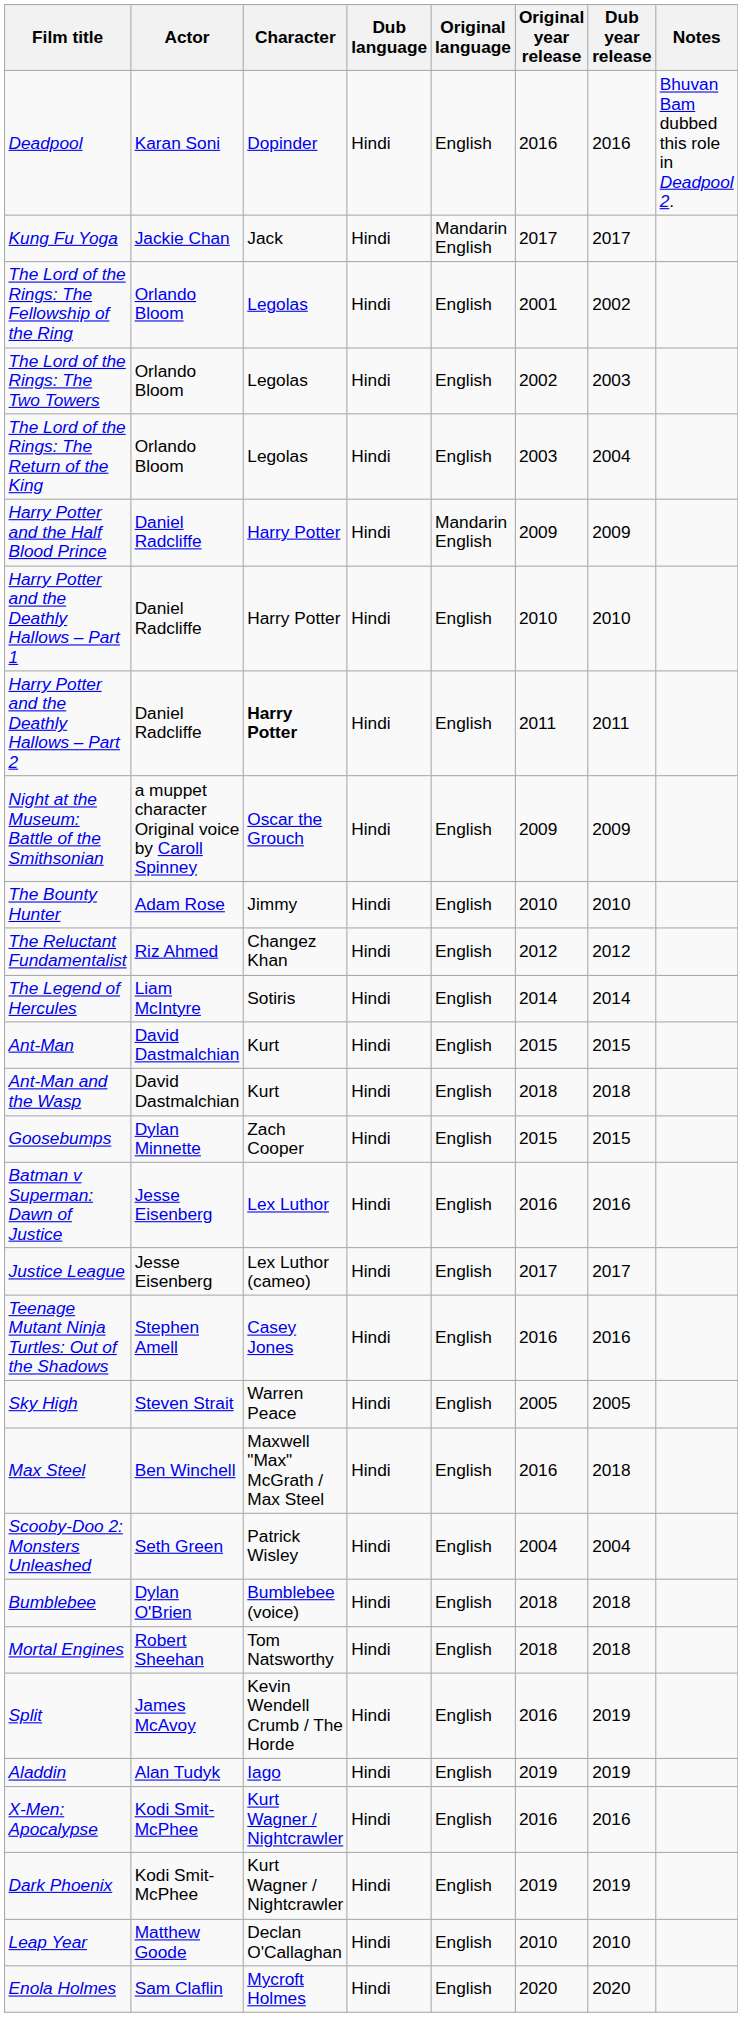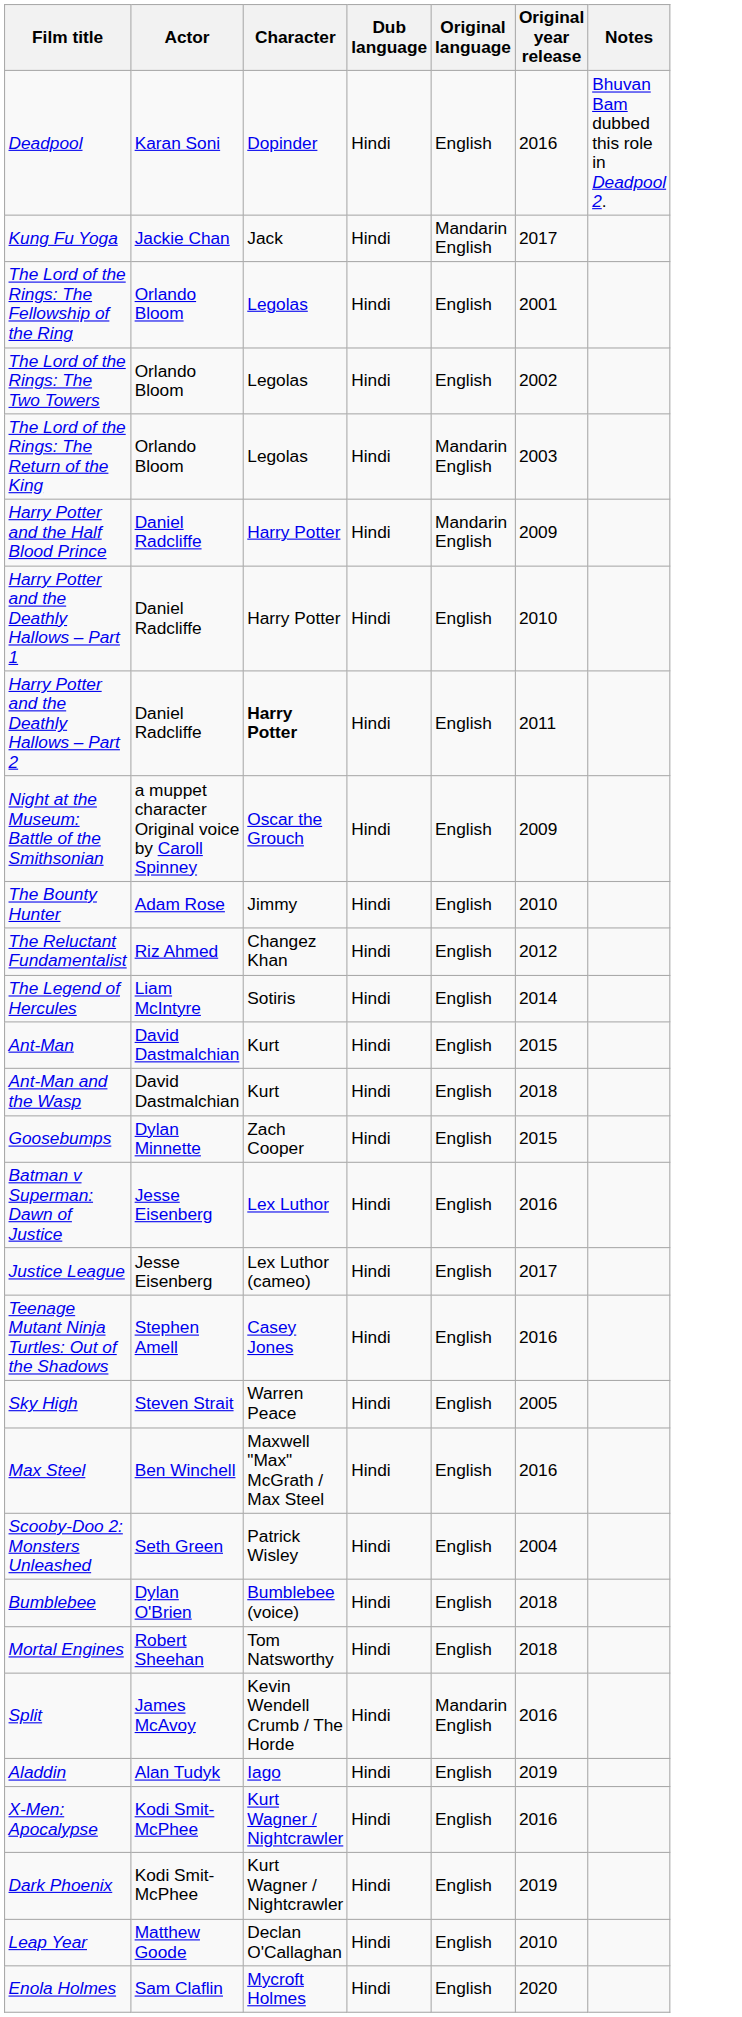 <table class="wikitable sortable">
 <tr>
 <th>Film title</th>
 <th>Actor</th>
 <th>Character</th>
 <th>Dub language</th>
 <th>Original language</th>
 <th>Original year release</th>
-<th>Dub year release</th>
 <th>Notes</th>
 </tr>
 <tr>
 <td><a href='#'><em>Deadpool</em></a></td>
 <td><a href='#'>Karan Soni</a></td>
 <td><a href='#'>Dopinder</a></td>
 <td>Hindi</td>
 <td>English</td>
-<td>2016</td>
 <td>2016</td>
 <td><a href='#'>Bhuvan Bam</a> dubbed this role in <em><a href='#'>Deadpool 2</a></em>.</td>
 </tr>
 <tr>
 <td><em><a href='#'>Kung Fu Yoga</a></em></td>
 <td><a href='#'>Jackie Chan</a></td>
 <td>Jack</td>
 <td>Hindi</td>
 <td>Mandarin<br>English</td>
 <td>2017</td>
-<td>2017</td>
 <td></td>
 </tr>
 <tr>
 <td><em><a href='#'>The Lord of the Rings: The Fellowship of the Ring</a></em></td>
 <td><a href='#'>Orlando Bloom</a></td>
 <td><a href='#'>Legolas</a></td>
 <td>Hindi</td>
 <td>English</td>
 <td>2001</td>
-<td>2002</td>
 <td></td>
 </tr>
 <tr>
 <td><em><a href='#'>The Lord of the Rings: The Two Towers</a></em></td>
 <td>Orlando Bloom</td>
 <td>Legolas</td>
 <td>Hindi</td>
 <td>English</td>
 <td>2002</td>
-<td>2003</td>
 <td></td>
 </tr>
 <tr>
 <td><em><a href='#'>The Lord of the Rings: The Return of the King</a></em></td>
 <td>Orlando Bloom</td>
 <td>Legolas</td>
 <td>Hindi</td>
-<td>English</td>
+<td>Mandarin<br>English</td>
 <td>2003</td>
-<td>2004</td>
 <td></td>
 </tr>
 <tr>
 <td><a href='#'><em>Harry Potter and the Half Blood Prince</em></a></td>
 <td><a href='#'>Daniel Radcliffe</a></td>
 <td><a href='#'>Harry Potter</a></td>
 <td>Hindi</td>
 <td>Mandarin<br>English</td>
-<td>2009</td>
 <td>2009</td>
 <td></td>
 </tr>
 <tr>
 <td><em><a href='#'>Harry Potter and the Deathly Hallows – Part 1</a></em></td>
 <td>Daniel Radcliffe</td>
 <td>Harry Potter</td>
 <td>Hindi</td>
 <td>English</td>
 <td>2010</td>
-<td>2010</td>
 <td></td>
 </tr>
 <tr>
 <td><em><a href='#'>Harry Potter and the Deathly Hallows – Part 2</a></em></td>
 <td>Daniel Radcliffe</td>
 <td><strong>Harry Potter</strong></td>
 <td>Hindi</td>
 <td>English</td>
-<td>2011</td>
 <td>2011</td>
 <td></td>
 </tr>
 <tr>
 <td><em><a href='#'>Night at the Museum: Battle of the Smithsonian</a></em></td>
 <td>a muppet character Original voice by  <a href='#'>Caroll Spinney</a></td>
 <td><a href='#'>Oscar the Grouch</a></td>
 <td>Hindi</td>
 <td>English</td>
 <td>2009</td>
-<td>2009</td>
 <td></td>
 </tr>
 <tr>
 <td><a href='#'><em>The Bounty Hunter</em></a></td>
 <td><a href='#'>Adam Rose</a></td>
 <td>Jimmy</td>
 <td>Hindi</td>
 <td>English</td>
-<td>2010</td>
 <td>2010</td>
 <td></td>
 </tr>
 <tr>
 <td><a href='#'><em>The Reluctant Fundamentalist</em></a></td>
 <td><a href='#'>Riz Ahmed</a></td>
 <td>Changez Khan</td>
 <td>Hindi</td>
 <td>English</td>
 <td>2012</td>
-<td>2012</td>
 <td></td>
 </tr>
 <tr>
 <td><em><a href='#'>The Legend of Hercules</a></em></td>
 <td><a href='#'>Liam McIntyre</a></td>
 <td>Sotiris</td>
 <td>Hindi</td>
 <td>English</td>
-<td>2014</td>
 <td>2014</td>
 <td></td>
 </tr>
 <tr>
 <td><a href='#'><em>Ant-Man</em></a></td>
 <td><a href='#'>David Dastmalchian</a></td>
 <td>Kurt</td>
 <td>Hindi</td>
 <td>English</td>
 <td>2015</td>
-<td>2015</td>
 <td></td>
 </tr>
 <tr>
 <td><em><a href='#'>Ant-Man and the Wasp</a></em></td>
 <td>David Dastmalchian</td>
 <td>Kurt</td>
 <td>Hindi</td>
 <td>English</td>
-<td>2018</td>
 <td>2018</td>
 <td></td>
 </tr>
 <tr>
 <td><a href='#'><em>Goosebumps</em></a></td>
 <td><a href='#'>Dylan Minnette</a></td>
 <td>Zach Cooper</td>
 <td>Hindi</td>
 <td>English</td>
 <td>2015</td>
-<td>2015</td>
 <td></td>
 </tr>
 <tr>
 <td><em><a href='#'>Batman v Superman: Dawn of Justice</a></em></td>
 <td><a href='#'>Jesse Eisenberg</a></td>
 <td><a href='#'>Lex Luthor</a></td>
 <td>Hindi</td>
 <td>English</td>
-<td>2016</td>
 <td>2016</td>
 <td></td>
 </tr>
 <tr>
 <td><a href='#'><em>Justice League</em></a></td>
 <td>Jesse Eisenberg</td>
 <td>Lex Luthor (cameo)</td>
 <td>Hindi</td>
 <td>English</td>
 <td>2017</td>
-<td>2017</td>
 <td></td>
 </tr>
 <tr>
 <td><em><a href='#'>Teenage Mutant Ninja Turtles: Out of the Shadows</a></em></td>
 <td><a href='#'>Stephen Amell</a></td>
 <td><a href='#'>Casey Jones</a></td>
 <td>Hindi</td>
 <td>English</td>
-<td>2016</td>
 <td>2016</td>
 <td></td>
 </tr>
 <tr>
 <td><a href='#'><em>Sky High</em></a></td>
 <td><a href='#'>Steven Strait</a></td>
 <td>Warren Peace</td>
 <td>Hindi</td>
 <td>English</td>
 <td>2005</td>
-<td>2005</td>
 <td></td>
 </tr>
 <tr>
 <td><a href='#'><em>Max Steel</em></a></td>
 <td><a href='#'>Ben Winchell</a></td>
 <td>Maxwell "Max" McGrath / Max Steel</td>
 <td>Hindi</td>
 <td>English</td>
 <td>2016</td>
-<td>2018</td>
 <td></td>
 </tr>
 <tr>
 <td><em><a href='#'>Scooby-Doo 2: Monsters Unleashed</a></em></td>
 <td><a href='#'>Seth Green</a></td>
 <td>Patrick Wisley</td>
 <td>Hindi</td>
 <td>English</td>
-<td>2004</td>
 <td>2004</td>
 <td></td>
 </tr>
 <tr>
 <td><a href='#'><em>Bumblebee</em></a></td>
 <td><a href='#'>Dylan O'Brien</a></td>
 <td><a href='#'>Bumblebee</a><br>(voice)</td>
 <td>Hindi</td>
 <td>English</td>
 <td>2018</td>
-<td>2018</td>
 <td></td>
 </tr>
 <tr>
 <td><a href='#'><em>Mortal Engines</em></a></td>
 <td><a href='#'>Robert Sheehan</a></td>
 <td>Tom Natsworthy</td>
 <td>Hindi</td>
 <td>English</td>
 <td>2018</td>
-<td>2018</td>
 <td></td>
 </tr>
 <tr>
 <td><a href='#'><em>Split</em></a></td>
 <td><a href='#'>James McAvoy</a></td>
 <td>Kevin Wendell Crumb / The Horde</td>
 <td>Hindi</td>
-<td>English</td>
+<td>Mandarin<br>English</td>
 <td>2016</td>
-<td>2019</td>
 <td></td>
 </tr>
 <tr>
 <td><a href='#'><em>Aladdin</em></a></td>
 <td><a href='#'>Alan Tudyk</a></td>
 <td><a href='#'>Iago</a></td>
 <td>Hindi</td>
 <td>English</td>
-<td>2019</td>
 <td>2019</td>
 <td></td>
 </tr>
 <tr>
 <td><em><a href='#'>X-Men: Apocalypse</a></em></td>
 <td><a href='#'>Kodi Smit-McPhee</a></td>
 <td><a href='#'>Kurt Wagner / Nightcrawler</a></td>
 <td>Hindi</td>
 <td>English</td>
 <td>2016</td>
-<td>2016</td>
 <td></td>
 </tr>
 <tr>
 <td><a href='#'><em>Dark Phoenix</em></a></td>
 <td>Kodi Smit-McPhee</td>
 <td>Kurt Wagner / Nightcrawler</td>
 <td>Hindi</td>
 <td>English</td>
-<td>2019</td>
 <td>2019</td>
 <td></td>
 </tr>
 <tr>
 <td><a href='#'><em>Leap Year</em></a></td>
 <td><a href='#'>Matthew Goode</a></td>
 <td>Declan O'Callaghan</td>
 <td>Hindi</td>
 <td>English</td>
 <td>2010</td>
-<td>2010</td>
 <td></td>
 </tr>
 <tr>
 <td><em><a href='#'>Enola Holmes</a></em></td>
 <td><a href='#'>Sam Claflin</a></td>
 <td><a href='#'>Mycroft Holmes</a></td>
 <td>Hindi</td>
 <td>English</td>
 <td>2020</td>
-<td>2020</td>
 <td></td>
 </tr>
 </table>
